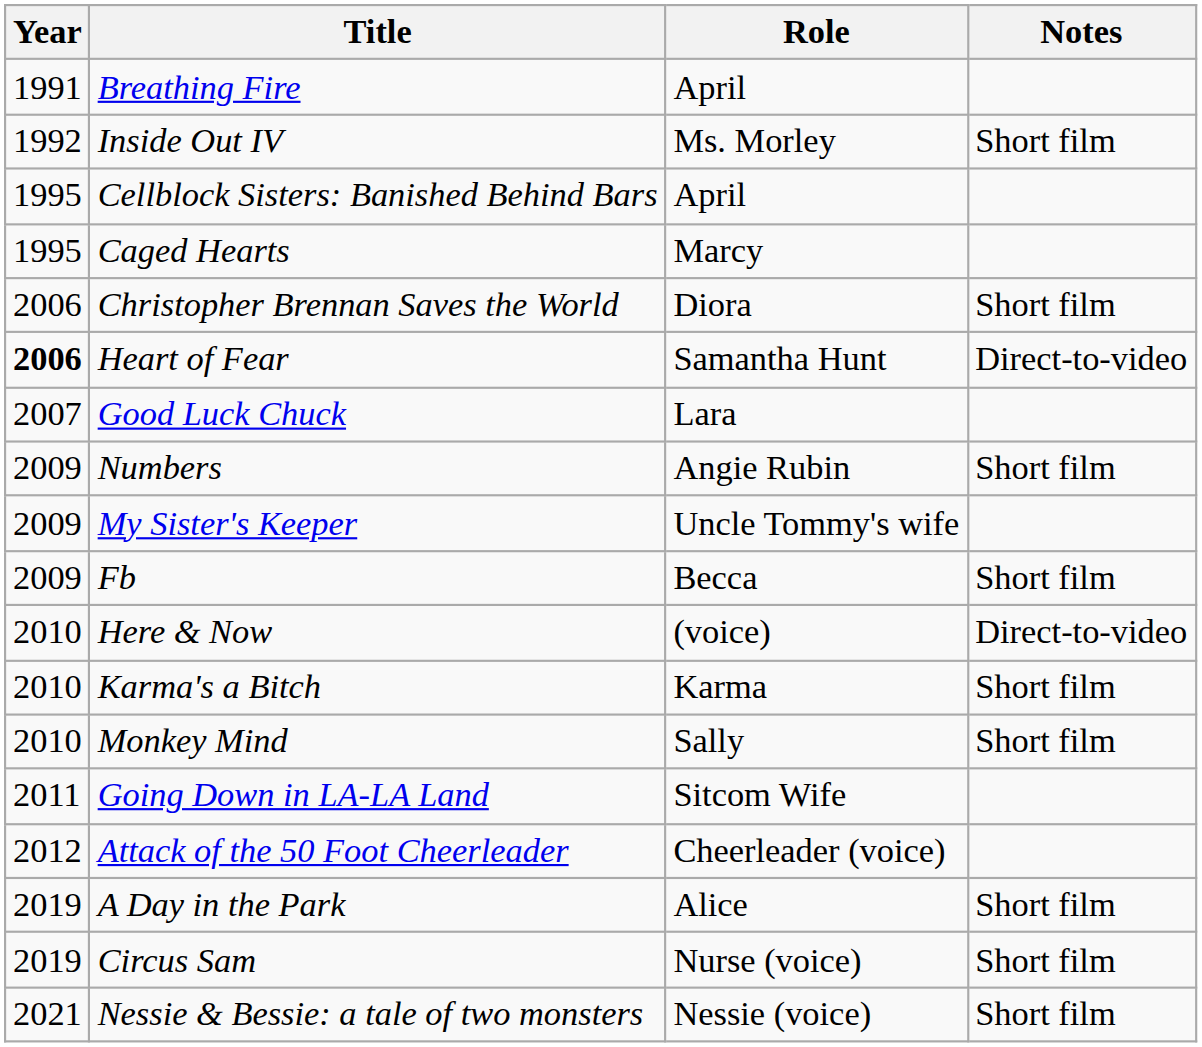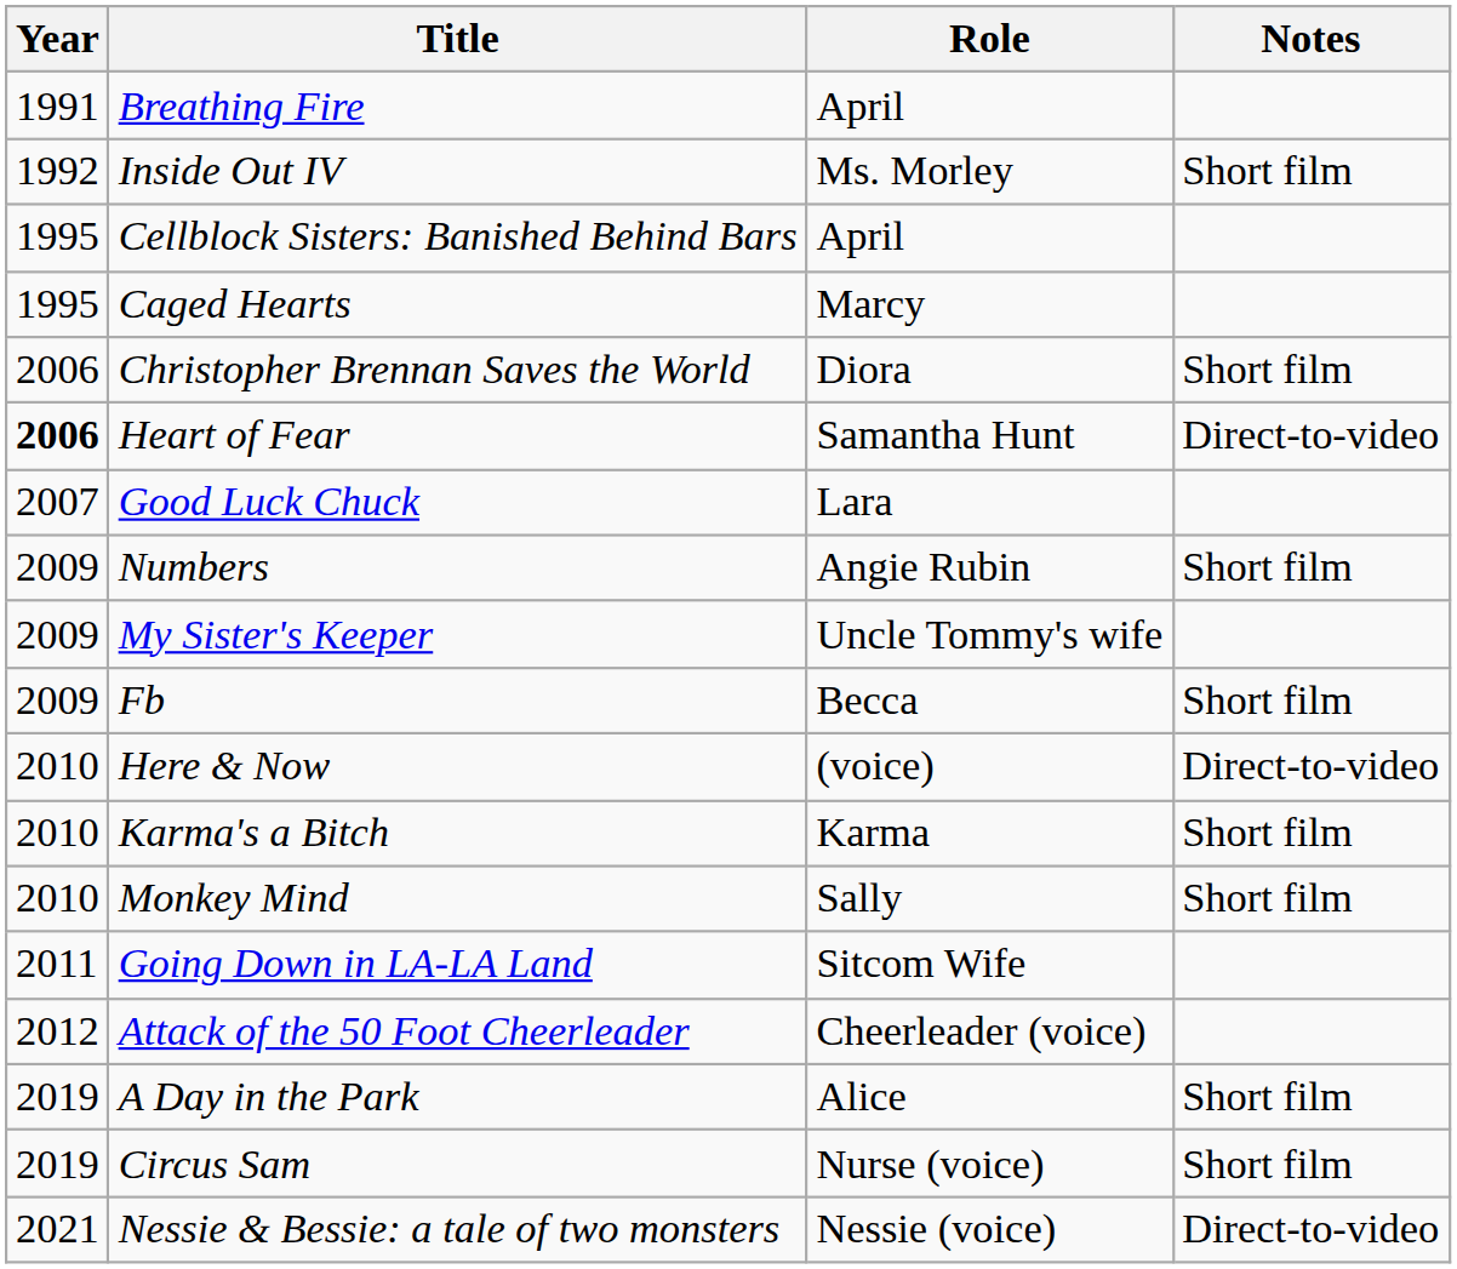 <table class="wikitable sortable">
 <tr>
 <th>Year</th>
 <th>Title</th>
 <th>Role</th>
 <th>Notes</th>
 </tr>
 <tr>
 <td>1991</td>
 <td><em><a href='#'>Breathing Fire</a></em></td>
 <td>April</td>
 <td></td>
 </tr>
 <tr>
 <td>1992</td>
 <td><em>Inside Out IV</em></td>
 <td>Ms. Morley</td>
 <td>Short film</td>
 </tr>
 <tr>
 <td>1995</td>
 <td><em>Cellblock Sisters: Banished Behind Bars</em></td>
 <td>April</td>
 <td></td>
 </tr>
 <tr>
 <td>1995</td>
 <td><em>Caged Hearts</em></td>
 <td>Marcy</td>
 <td></td>
 </tr>
 <tr>
 <td>2006</td>
 <td><em>Christopher Brennan Saves the World</em></td>
 <td>Diora</td>
 <td>Short film</td>
 </tr>
 <tr>
 <td><strong>2006</strong></td>
 <td><em>Heart of Fear</em></td>
 <td>Samantha Hunt</td>
 <td>Direct-to-video</td>
 </tr>
 <tr>
 <td>2007</td>
 <td><em><a href='#'>Good Luck Chuck</a></em></td>
 <td>Lara</td>
 <td></td>
 </tr>
 <tr>
 <td>2009</td>
 <td><em>Numbers</em></td>
 <td>Angie Rubin</td>
 <td>Short film</td>
 </tr>
 <tr>
 <td>2009</td>
 <td><em><a href='#'>My Sister's Keeper</a></em></td>
 <td>Uncle Tommy's wife</td>
 <td></td>
 </tr>
 <tr>
 <td>2009</td>
 <td><em>Fb</em></td>
 <td>Becca</td>
 <td>Short film</td>
 </tr>
 <tr>
 <td>2010</td>
 <td><em>Here & Now</em></td>
 <td>(voice)</td>
 <td>Direct-to-video</td>
 </tr>
 <tr>
 <td>2010</td>
 <td><em>Karma's a Bitch</em></td>
 <td>Karma</td>
 <td>Short film</td>
 </tr>
 <tr>
 <td>2010</td>
 <td><em>Monkey Mind</em></td>
 <td>Sally</td>
 <td>Short film</td>
 </tr>
 <tr>
 <td>2011</td>
 <td><em><a href='#'>Going Down in LA-LA Land</a></em></td>
 <td>Sitcom Wife</td>
 <td></td>
 </tr>
 <tr>
 <td>2012</td>
 <td><em><a href='#'>Attack of the 50 Foot Cheerleader</a></em></td>
 <td>Cheerleader (voice)</td>
 <td></td>
 </tr>
 <tr>
 <td>2019</td>
 <td><em>A Day in the Park</em></td>
 <td>Alice</td>
 <td>Short film</td>
 </tr>
 <tr>
 <td>2019</td>
 <td><em>Circus Sam</em></td>
 <td>Nurse (voice)</td>
 <td>Short film</td>
 </tr>
 <tr>
 <td>2021</td>
 <td><em>Nessie & Bessie: a tale of two monsters</em></td>
 <td>Nessie (voice)</td>
-<td>Short film</td>
+<td>Direct-to-video</td>
 </tr>
 </table>
